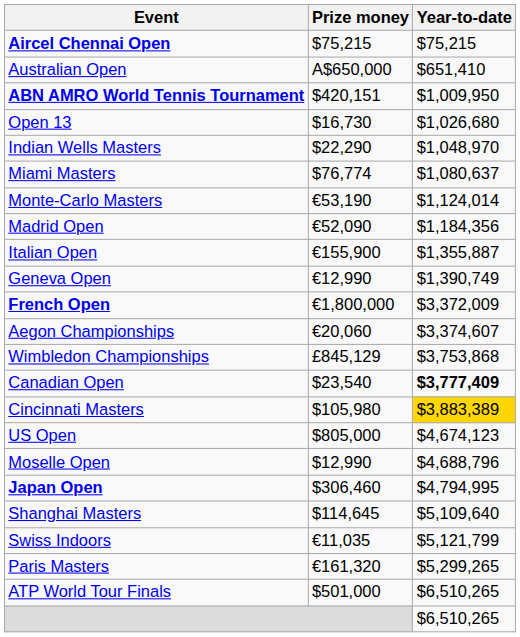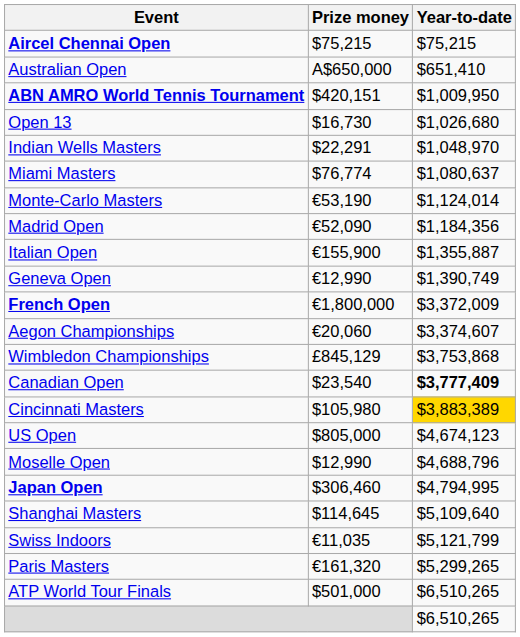 <table class="wikitable sortable">
 <tr>
 <th>Event</th>
 <th>Prize money</th>
 <th>Year-to-date</th>
 </tr>
 <tr>
 <td><strong><a href='#'>Aircel Chennai Open</a></strong></td>
 <td>$75,215 </td>
 <td>$75,215</td>
 </tr>
 <tr>
 <td><a href='#'>Australian Open</a></td>
 <td>A$650,000</td>
 <td>$651,410</td>
 </tr>
 <tr>
 <td><strong><a href='#'>ABN AMRO World Tennis Tournament</a></strong></td>
 <td>$420,151</td>
 <td>$1,009,950</td>
 </tr>
 <tr>
 <td><a href='#'>Open 13</a></td>
 <td>$16,730</td>
 <td>$1,026,680</td>
 </tr>
 <tr>
 <td><a href='#'>Indian Wells Masters</a></td>
-<td>$22,290 </td>
+<td>$22,291 </td>
 <td>$1,048,970</td>
 </tr>
 <tr>
 <td><a href='#'>Miami Masters</a></td>
 <td>$76,774</td>
 <td>$1,080,637</td>
 </tr>
 <tr>
 <td><a href='#'>Monte-Carlo Masters</a></td>
 <td>€53,190 </td>
 <td>$1,124,014</td>
 </tr>
 <tr>
 <td><a href='#'>Madrid Open</a></td>
 <td>€52,090</td>
 <td>$1,184,356</td>
 </tr>
 <tr>
 <td><a href='#'>Italian Open</a></td>
 <td>€155,900</td>
 <td>$1,355,887</td>
 </tr>
 <tr>
 <td><a href='#'>Geneva Open</a></td>
 <td>€12,990</td>
 <td>$1,390,749</td>
 </tr>
 <tr>
 <td><strong><a href='#'>French Open</a></strong></td>
 <td>€1,800,000</td>
 <td>$3,372,009</td>
 </tr>
 <tr>
 <td><a href='#'>Aegon Championships</a></td>
 <td>€20,060 </td>
 <td>$3,374,607</td>
 </tr>
 <tr>
 <td><a href='#'>Wimbledon Championships</a></td>
 <td>£845,129</td>
 <td>$3,753,868</td>
 </tr>
 <tr>
 <td><a href='#'>Canadian Open</a></td>
 <td>$23,540</td>
 <td><strong>$3,777,409</strong></td>
 </tr>
 <tr>
 <td><a href='#'>Cincinnati Masters</a></td>
 <td>$105,980 </td>
 <td style="background: gold;">$3,883,389</td>
 </tr>
 <tr>
 <td><a href='#'>US Open</a></td>
 <td>$805,000</td>
 <td>$4,674,123</td>
 </tr>
 <tr>
 <td><a href='#'>Moselle Open</a></td>
 <td>$12,990</td>
 <td>$4,688,796</td>
 </tr>
 <tr>
 <td><strong><a href='#'>Japan Open</a></strong></td>
 <td>$306,460</td>
 <td>$4,794,995</td>
 </tr>
 <tr>
 <td><a href='#'>Shanghai Masters</a></td>
 <td>$114,645</td>
 <td>$5,109,640</td>
 </tr>
 <tr>
 <td><a href='#'>Swiss Indoors</a></td>
 <td>€11,035</td>
 <td>$5,121,799</td>
 </tr>
 <tr>
 <td><a href='#'>Paris Masters</a></td>
 <td>€161,320</td>
 <td>$5,299,265</td>
 </tr>
 <tr>
 <td><a href='#'>ATP World Tour Finals</a></td>
 <td>$501,000</td>
 <td>$6,510,265<br></td>
 </tr>
 <tr class="sortbottom">
 <td colspan=2 bgcolor=#DCDCDC></td>
 <td>$6,510,265</td>
 </tr>
 </table>
